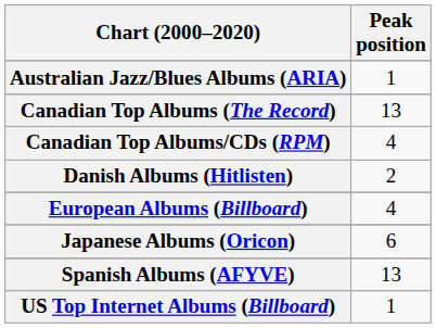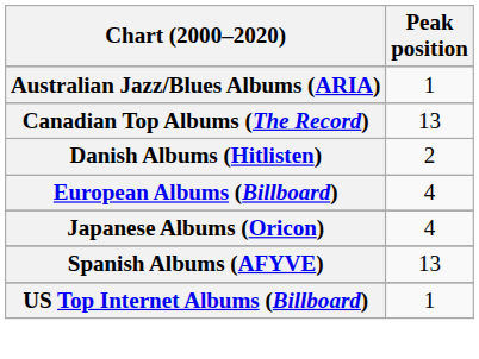 <table class="wikitable sortable plainrowheaders" style="text-align:center">
 <tr>
 <th>Chart (2000–2020)</th>
 <th>Peak<br>position</th>
 </tr>
 <tr>
 </tr>
 <tr>
 <th scope="row">Australian Jazz/Blues Albums (<a href='#'>ARIA</a>)</th>
 <td>1</td>
 </tr>
 <tr>
 </tr>
 <tr>
 </tr>
 <tr>
 </tr>
 <tr>
 </tr>
 <tr>
 <th scope="row">Canadian Top Albums (<a href='#'><em>The Record</em></a>)</th>
 <td>13</td>
-</tr>
-<tr>
-<th scope="row">Canadian Top Albums/CDs (<a href='#'><em>RPM</em></a>)</th>
-<td>4</td>
 </tr>
 <tr>
 <th scope="row">Danish Albums (<a href='#'>Hitlisten</a>)</th>
 <td>2</td>
 </tr>
 <tr>
 </tr>
 <tr>
 <th scope="row"><a href='#'>European Albums</a> (<em><a href='#'>Billboard</a></em>)</th>
 <td>4</td>
 </tr>
 <tr>
 </tr>
 <tr>
 </tr>
 <tr>
 </tr>
 <tr>
 </tr>
 <tr>
 </tr>
 <tr>
 </tr>
 <tr>
 <th scope="row">Japanese Albums (<a href='#'>Oricon</a>)</th>
-<td>6</td>
+<td>4</td>
 </tr>
 <tr>
 </tr>
 <tr>
 </tr>
 <tr>
 </tr>
 <tr>
 </tr>
 <tr>
 <th scope="row">Spanish Albums (<a href='#'>AFYVE</a>)</th>
 <td>13</td>
 </tr>
 <tr>
 </tr>
 <tr>
 </tr>
 <tr>
 </tr>
 <tr>
 </tr>
 <tr>
 </tr>
 <tr>
 </tr>
 <tr>
 <th scope="row">US <a href='#'>Top Internet Albums</a> (<a href='#'><em>Billboard</em></a>)</th>
 <td>1</td>
 </tr>
 </table>
